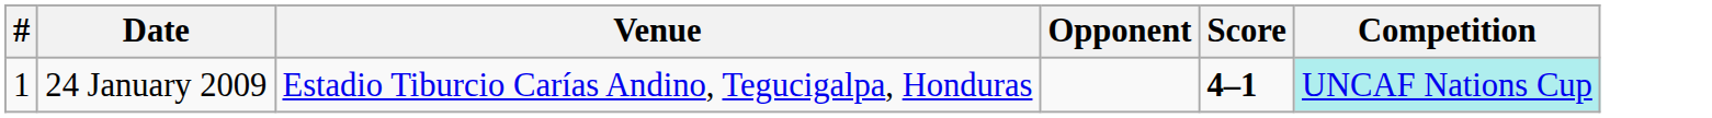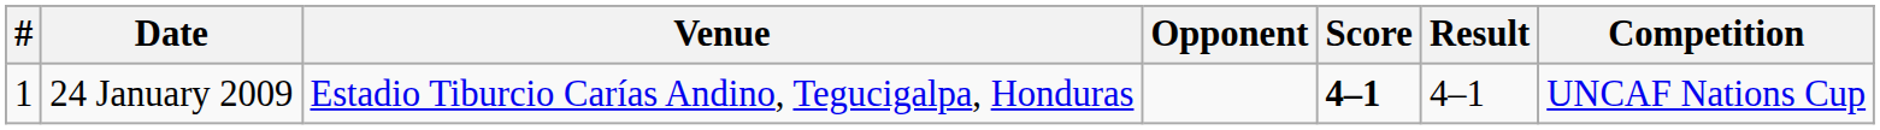 <table class="wikitable">
 <tr>
 <th>#</th>
 <th>Date</th>
 <th>Venue</th>
 <th>Opponent</th>
 <th>Score</th>
+<th>Result</th>
 <th>Competition</th>
 </tr>
 <tr>
 <td>1</td>
 <td>24 January 2009</td>
 <td><a href='#'>Estadio Tiburcio Carías Andino</a>, <a href='#'>Tegucigalpa</a>, <a href='#'>Honduras</a></td>
 <td></td>
 <td><strong>4–1</strong></td>
-<td style="background: paleturquoise;"><a href='#'>UNCAF Nations Cup</a></td>
+<td>4–1</td>
+<td><a href='#'>UNCAF Nations Cup</a></td>
 </tr>
 </table>
